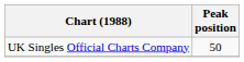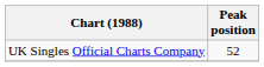 <table class="wikitable sortable">
 <tr>
 <th>Chart (1988)</th>
 <th align="center">Peak<br>position</th>
 </tr>
 <tr 2>
 <td>UK Singles <a href='#'>Official Charts Company</a></td>
-<td align="center">50</td>
+<td align="center">52</td>
 </tr>
 <tr>
 </tr>
 </table>
